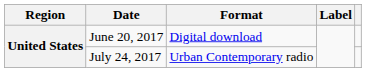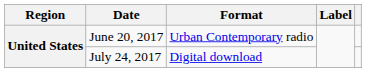 <table class="wikitable">
 <tr>
 <th scope="col">Region</th>
 <th scope="col">Date</th>
 <th scope="col">Format</th>
 <th scope="col">Label</th>
 <th scope="col"></th>
 </tr>
 <tr>
 <th scope="row" rowspan="2">United States</th>
 <td>June 20, 2017</td>
-<td><a href='#'>Digital download</a></td>
+<td><a href='#'>Urban Contemporary</a> radio</td>
 <td rowspan="2"></td>
 <td></td>
 </tr>
 <tr>
 <td>July 24, 2017</td>
-<td><a href='#'>Urban Contemporary</a> radio</td>
+<td><a href='#'>Digital download</a></td>
 <td></td>
 </tr>
 </table>
